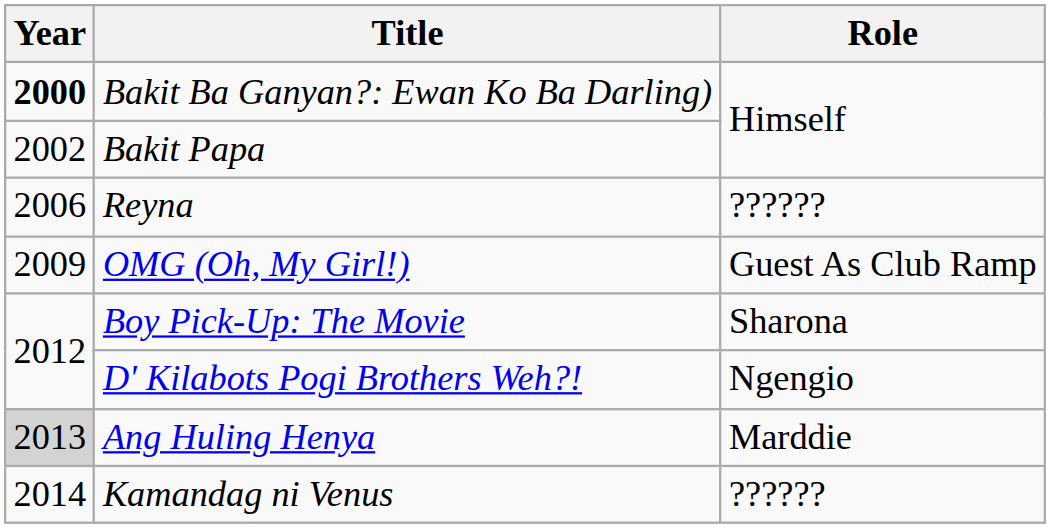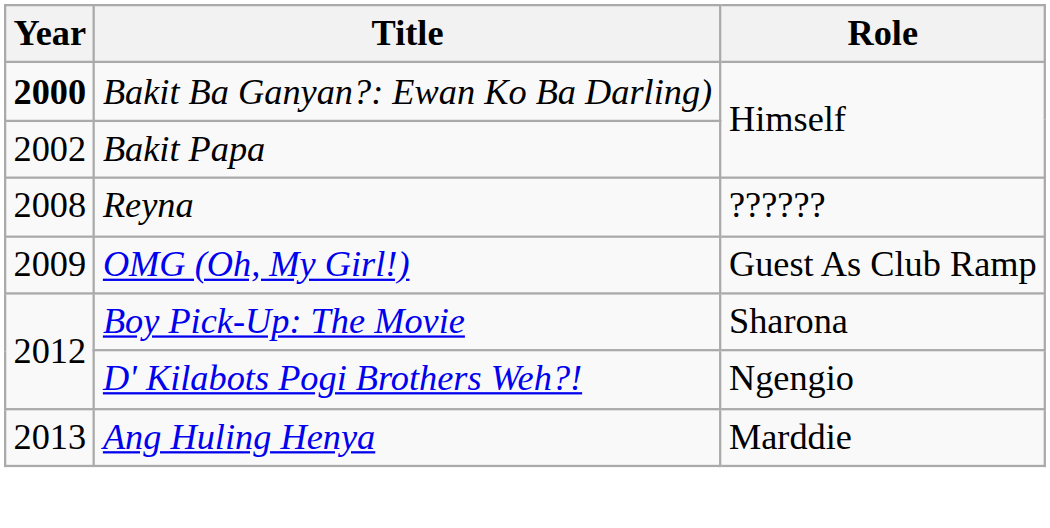 <table class="wikitable sortable">
 <tr>
 <th>Year</th>
 <th>Title</th>
 <th>Role</th>
 </tr>
 <tr>
 <td><strong>2000</strong></td>
 <td><em>Bakit Ba Ganyan?: Ewan Ko Ba Darling)</em></td>
 <td rowspan="2">Himself</td>
 </tr>
 <tr>
 <td>2002</td>
 <td><em>Bakit Papa</em></td>
 </tr>
 <tr>
-<td>2006</td>
+<td>2008</td>
 <td><em>Reyna</em></td>
 <td>??????</td>
 </tr>
 <tr>
 <td>2009</td>
 <td><em><a href='#'>OMG (Oh, My Girl!)</a></em></td>
 <td>Guest As Club Ramp</td>
 </tr>
 <tr>
 <td rowspan="2">2012</td>
 <td><em><a href='#'>Boy Pick-Up: The Movie</a></em></td>
 <td>Sharona</td>
 </tr>
 <tr>
 <td><em><a href='#'>D' Kilabots Pogi Brothers Weh?!</a></em></td>
 <td>Ngengio</td>
 </tr>
 <tr>
-<td style="background: lightgrey;">2013</td>
+<td>2013</td>
 <td><em><a href='#'>Ang Huling Henya</a></em></td>
 <td>Marddie</td>
 </tr>
-<tr>
-<td>2014</td>
-<td><em>Kamandag ni Venus</em></td>
-<td>??????</td>
-</tr>
 </table>
